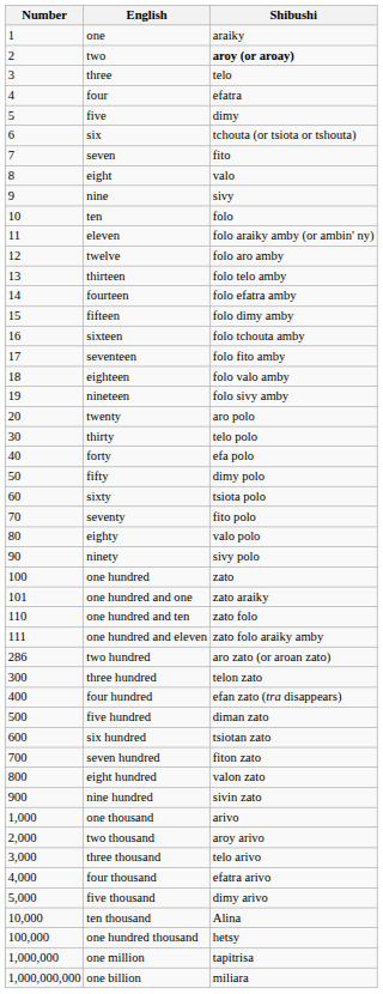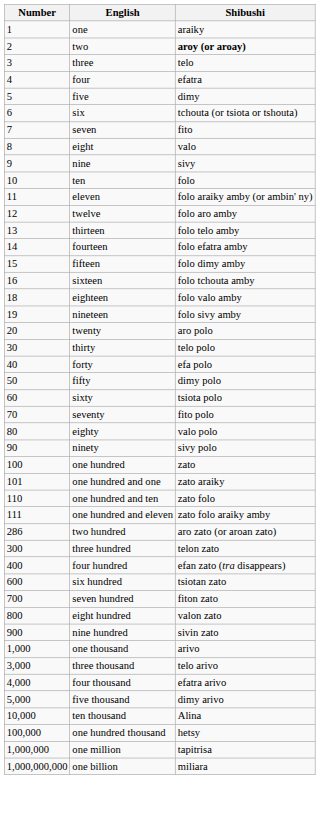 <table class="wikitable">
 <tr>
 <th>Number</th>
 <th> English</th>
 <th> Shibushi</th>
 </tr>
 <tr>
 <td>1</td>
 <td>one</td>
 <td>araiky</td>
 </tr>
 <tr>
 <td>2</td>
 <td>two</td>
 <td><strong>aroy (or aroay)</strong></td>
 </tr>
 <tr>
 <td>3</td>
 <td>three</td>
 <td>telo</td>
 </tr>
 <tr>
 <td>4</td>
 <td>four</td>
 <td>efatra</td>
 </tr>
 <tr>
 <td>5</td>
 <td>five</td>
 <td>dimy</td>
 </tr>
 <tr>
 <td>6</td>
 <td>six</td>
 <td>tchouta (or tsiota or tshouta)</td>
 </tr>
 <tr>
 <td>7</td>
 <td>seven</td>
 <td>fito</td>
 </tr>
 <tr>
 <td>8</td>
 <td>eight</td>
 <td>valo</td>
 </tr>
 <tr>
 <td>9</td>
 <td>nine</td>
 <td>sivy</td>
 </tr>
 <tr>
 <td>10</td>
 <td>ten</td>
 <td>folo</td>
 </tr>
 <tr>
 <td>11</td>
 <td>eleven</td>
 <td>folo araiky amby (or ambin' ny)</td>
 </tr>
 <tr>
 <td>12</td>
 <td>twelve</td>
 <td>folo aro amby</td>
 </tr>
 <tr>
 <td>13</td>
 <td>thirteen</td>
 <td>folo telo amby</td>
 </tr>
 <tr>
 <td>14</td>
 <td>fourteen</td>
 <td>folo efatra amby</td>
 </tr>
 <tr>
 <td>15</td>
 <td>fifteen</td>
 <td>folo dimy amby</td>
 </tr>
 <tr>
 <td>16</td>
 <td>sixteen</td>
 <td>folo tchouta amby</td>
 </tr>
 <tr>
-<td>17</td>
-<td>seventeen</td>
-<td>folo fito amby</td>
-</tr>
-<tr>
 <td>18</td>
 <td>eighteen</td>
 <td>folo valo amby</td>
 </tr>
 <tr>
 <td>19</td>
 <td>nineteen</td>
 <td>folo sivy amby</td>
 </tr>
 <tr>
 <td>20</td>
 <td>twenty</td>
 <td>aro polo</td>
 </tr>
 <tr>
 <td>30</td>
 <td>thirty</td>
 <td>telo polo</td>
 </tr>
 <tr>
 <td>40</td>
 <td>forty</td>
 <td>efa polo</td>
 </tr>
 <tr>
 <td>50</td>
 <td>fifty</td>
 <td>dimy polo</td>
 </tr>
 <tr>
 <td>60</td>
 <td>sixty</td>
 <td>tsiota polo</td>
 </tr>
 <tr>
 <td>70</td>
 <td>seventy</td>
 <td>fito polo</td>
 </tr>
 <tr>
 <td>80</td>
 <td>eighty</td>
 <td>valo polo</td>
 </tr>
 <tr>
 <td>90</td>
 <td>ninety</td>
 <td>sivy polo</td>
 </tr>
 <tr>
 <td>100</td>
 <td>one hundred</td>
 <td>zato</td>
 </tr>
 <tr>
 <td>101</td>
 <td>one hundred and one</td>
 <td>zato araiky</td>
 </tr>
 <tr>
 <td>110</td>
 <td>one hundred and ten</td>
 <td>zato folo</td>
 </tr>
 <tr>
 <td>111</td>
 <td>one hundred and eleven</td>
 <td>zato folo araiky amby</td>
 </tr>
 <tr>
 <td>286</td>
 <td>two hundred</td>
 <td>aro zato (or aroan zato)</td>
 </tr>
 <tr>
 <td>300</td>
 <td>three hundred</td>
 <td>telon zato</td>
 </tr>
 <tr>
 <td>400</td>
 <td>four hundred</td>
 <td>efan zato (<em>tra</em> disappears)</td>
 </tr>
 <tr>
-<td>500</td>
-<td>five hundred</td>
-<td>diman zato</td>
-</tr>
-<tr>
 <td>600</td>
 <td>six hundred</td>
 <td>tsiotan zato</td>
 </tr>
 <tr>
 <td>700</td>
 <td>seven hundred</td>
 <td>fiton zato</td>
 </tr>
 <tr>
 <td>800</td>
 <td>eight hundred</td>
 <td>valon zato</td>
 </tr>
 <tr>
 <td>900</td>
 <td>nine hundred</td>
 <td>sivin zato</td>
 </tr>
 <tr>
 <td>1,000</td>
 <td>one thousand</td>
 <td>arivo</td>
-</tr>
-<tr>
-<td>2,000</td>
-<td>two thousand</td>
-<td>aroy arivo</td>
 </tr>
 <tr>
 <td>3,000</td>
 <td>three thousand</td>
 <td>telo arivo</td>
 </tr>
 <tr>
 <td>4,000</td>
 <td>four thousand</td>
 <td>efatra arivo</td>
 </tr>
 <tr>
 <td>5,000</td>
 <td>five thousand</td>
 <td>dimy arivo</td>
 </tr>
 <tr>
 <td>10,000</td>
 <td>ten thousand</td>
 <td>Alina</td>
 </tr>
 <tr>
 <td>100,000</td>
 <td>one hundred thousand</td>
 <td>hetsy</td>
 </tr>
 <tr>
 <td>1,000,000</td>
 <td>one million</td>
 <td>tapitrisa</td>
 </tr>
 <tr>
 <td>1,000,000,000</td>
 <td>one billion</td>
 <td>miliara</td>
 </tr>
 </table>
